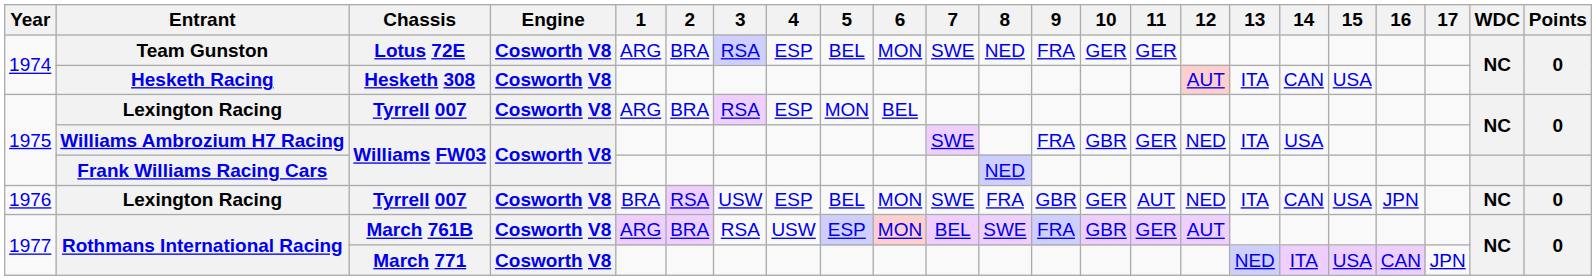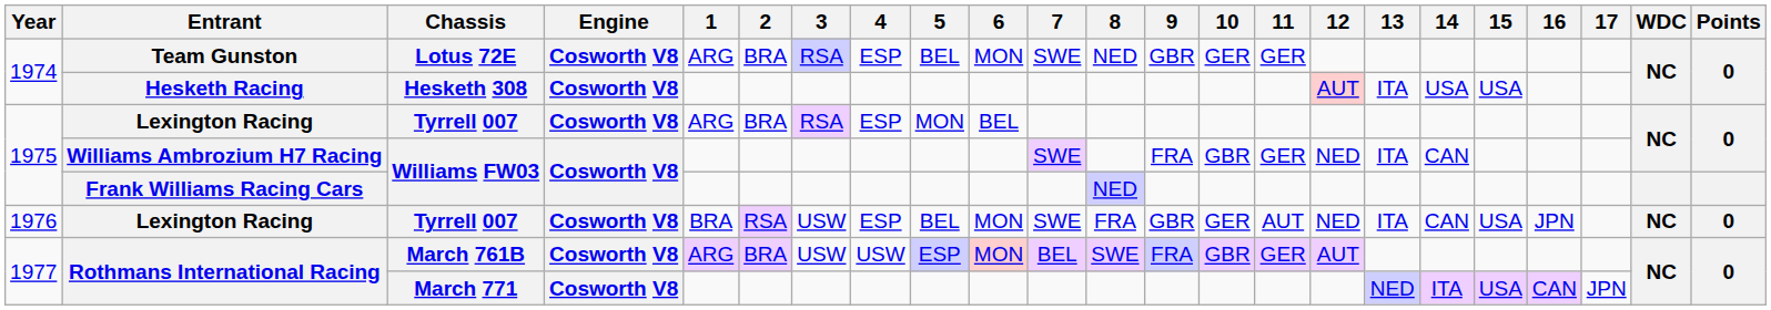 <table class="wikitable" style="text-align:center; font-size:90%">
 <tr>
 <th>Year</th>
 <th>Entrant</th>
 <th>Chassis</th>
 <th>Engine</th>
 <th>1</th>
 <th>2</th>
 <th>3</th>
 <th>4</th>
 <th>5</th>
 <th>6</th>
 <th>7</th>
 <th>8</th>
 <th>9</th>
 <th>10</th>
 <th>11</th>
 <th>12</th>
 <th>13</th>
 <th>14</th>
 <th>15</th>
 <th>16</th>
 <th>17</th>
 <th>WDC</th>
 <th>Points</th>
 </tr>
 <tr>
 <td rowspan=2><a href='#'>1974</a></td>
 <th>Team Gunston</th>
 <th><a href='#'>Lotus</a> <a href='#'>72E</a></th>
 <th><a href='#'>Cosworth</a> <a href='#'>V8</a></th>
 <td><a href='#'>ARG</a></td>
 <td><a href='#'>BRA</a></td>
 <td style="background:#CFCFFF;"><a href='#'>RSA</a><br></td>
 <td><a href='#'>ESP</a></td>
 <td><a href='#'>BEL</a></td>
 <td><a href='#'>MON</a></td>
 <td><a href='#'>SWE</a></td>
 <td><a href='#'>NED</a></td>
-<td><a href='#'>FRA</a></td>
+<td><a href='#'>GBR</a></td>
 <td><a href='#'>GER</a></td>
 <td><a href='#'>GER</a></td>
 <td></td>
 <td></td>
 <td></td>
 <td></td>
 <td></td>
 <td></td>
 <th rowspan=2>NC</th>
 <th rowspan=2>0</th>
 </tr>
 <tr>
 <th><a href='#'>Hesketh Racing</a></th>
 <th><a href='#'>Hesketh</a> <a href='#'>308</a></th>
 <th><a href='#'>Cosworth</a> <a href='#'>V8</a></th>
 <td></td>
 <td></td>
 <td></td>
 <td></td>
 <td></td>
 <td></td>
 <td></td>
 <td></td>
 <td></td>
 <td></td>
 <td></td>
 <td style="background:#FFCFCF;"><a href='#'>AUT</a><br></td>
 <td><a href='#'>ITA</a></td>
-<td><a href='#'>CAN</a></td>
+<td><a href='#'>USA</a></td>
 <td><a href='#'>USA</a></td>
 <td></td>
 <td></td>
 </tr>
 <tr>
 <td rowspan="3"><a href='#'>1975</a></td>
 <th>Lexington Racing</th>
 <th><a href='#'>Tyrrell</a> <a href='#'>007</a></th>
 <th><a href='#'>Cosworth</a> <a href='#'>V8</a></th>
 <td><a href='#'>ARG</a></td>
 <td><a href='#'>BRA</a></td>
 <td style="background:#EFCFFF;"><a href='#'>RSA</a><br></td>
 <td><a href='#'>ESP</a></td>
 <td><a href='#'>MON</a></td>
 <td><a href='#'>BEL</a></td>
 <td></td>
 <td></td>
 <td></td>
 <td></td>
 <td></td>
 <td></td>
 <td></td>
 <td></td>
 <td></td>
 <td></td>
 <td></td>
 <th rowspan=2>NC</th>
 <th rowspan=2>0</th>
 </tr>
 <tr>
 <th><a href='#'>Williams Ambrozium H7 Racing</a></th>
 <th rowspan="2"><a href='#'>Williams</a> <a href='#'>FW03</a></th>
 <th rowspan="2"><a href='#'>Cosworth</a> <a href='#'>V8</a></th>
 <td></td>
 <td></td>
 <td></td>
 <td></td>
 <td></td>
 <td></td>
 <td style="background:#EFCFFF;"><a href='#'>SWE</a><br></td>
 <td></td>
 <td><a href='#'>FRA</a></td>
 <td><a href='#'>GBR</a></td>
 <td><a href='#'>GER</a></td>
 <td><a href='#'>NED</a></td>
 <td><a href='#'>ITA</a></td>
-<td><a href='#'>USA</a></td>
+<td><a href='#'>CAN</a></td>
 <td></td>
 <td></td>
 <td></td>
 </tr>
 <tr>
 <th><a href='#'>Frank Williams Racing Cars</a></th>
 <td></td>
 <td></td>
 <td></td>
 <td></td>
 <td></td>
 <td></td>
 <td></td>
 <td style="background:#CFCFFF;"><a href='#'>NED</a><br></td>
 <td></td>
 <td></td>
 <td></td>
 <td></td>
 <td></td>
 <td></td>
 <td></td>
 <td></td>
 <td></td>
 <th></th>
 <th></th>
 </tr>
 <tr>
 <td><a href='#'>1976</a></td>
 <th>Lexington Racing</th>
 <th><a href='#'>Tyrrell</a> <a href='#'>007</a></th>
 <th><a href='#'>Cosworth</a> <a href='#'>V8</a></th>
 <td><a href='#'>BRA</a></td>
 <td style="background:#EFCFFF;"><a href='#'>RSA</a><br></td>
 <td><a href='#'>USW</a></td>
 <td><a href='#'>ESP</a></td>
 <td><a href='#'>BEL</a></td>
 <td><a href='#'>MON</a></td>
 <td><a href='#'>SWE</a></td>
 <td><a href='#'>FRA</a></td>
 <td><a href='#'>GBR</a></td>
 <td><a href='#'>GER</a></td>
 <td><a href='#'>AUT</a></td>
 <td><a href='#'>NED</a></td>
 <td><a href='#'>ITA</a></td>
 <td><a href='#'>CAN</a></td>
 <td><a href='#'>USA</a></td>
 <td><a href='#'>JPN</a></td>
 <td></td>
 <th>NC</th>
 <th>0</th>
 </tr>
 <tr>
 <td rowspan=2><a href='#'>1977</a></td>
 <th rowspan=2><a href='#'>Rothmans International Racing</a></th>
 <th><a href='#'>March</a> <a href='#'>761B</a></th>
 <th><a href='#'>Cosworth</a> <a href='#'>V8</a></th>
 <td style="background:#EFCFFF;"><a href='#'>ARG</a><br></td>
 <td style="background:#EFCFFF;"><a href='#'>BRA</a><br></td>
-<td><a href='#'>RSA</a></td>
+<td><a href='#'>USW</a></td>
 <td><a href='#'>USW</a></td>
 <td style="background:#CFCFFF;"><a href='#'>ESP</a><br></td>
 <td style="background:#FFCFCF;"><a href='#'>MON</a><br></td>
 <td style="background:#EFCFFF;"><a href='#'>BEL</a><br></td>
 <td style="background:#EFCFFF;"><a href='#'>SWE</a><br></td>
 <td style="background:#CFCFFF;"><a href='#'>FRA</a><br></td>
 <td style="background:#EFCFFF;"><a href='#'>GBR</a><br></td>
 <td style="background:#EFCFFF;"><a href='#'>GER</a><br></td>
 <td style="background:#EFCFFF;"><a href='#'>AUT</a><br></td>
 <td></td>
 <td></td>
 <td></td>
 <td></td>
 <td></td>
 <th rowspan=2>NC</th>
 <th rowspan=2>0</th>
 </tr>
 <tr>
 <th><a href='#'>March</a> <a href='#'>771</a></th>
 <th><a href='#'>Cosworth</a> <a href='#'>V8</a></th>
 <td></td>
 <td></td>
 <td></td>
 <td></td>
 <td></td>
 <td></td>
 <td></td>
 <td></td>
 <td></td>
 <td></td>
 <td></td>
 <td></td>
 <td style="background:#CFCFFF;"><a href='#'>NED</a><br></td>
 <td style="background:#EFCFFF;"><a href='#'>ITA</a><br></td>
 <td style="background:#EFCFFF;"><a href='#'>USA</a><br></td>
 <td style="background:#EFCFFF;"><a href='#'>CAN</a><br></td>
 <td><a href='#'>JPN</a></td>
 </tr>
 </table>
